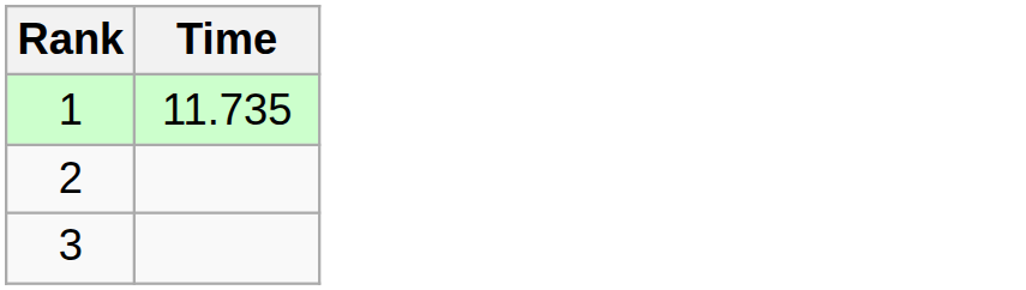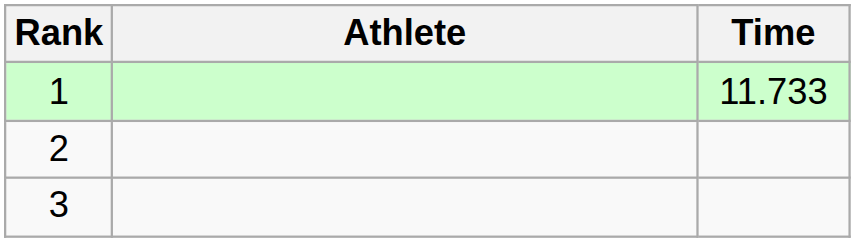 <table class=wikitable style="text-align:center">
 <tr>
 <th width=40>Rank</th>
+<th width=250>Athlete</th>
 <th width=60>Time</th>
 </tr>
 <tr bgcolor="ccffcc">
 <td>1</td>
-<td>11.735</td>
+<td align=left></td>
+<td>11.733</td>
 </tr>
 <tr>
 <td>2</td>
+<td align=left></td>
 <td></td>
 </tr>
 <tr>
 <td>3</td>
+<td align=left></td>
 <td></td>
 </tr>
 </table>
